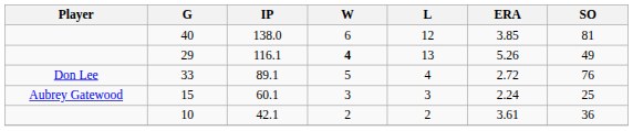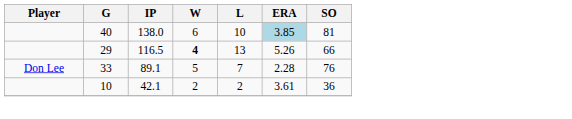 <table class="wikitable sortable">
 <tr>
 <th bgcolor="#DDDDFF" width="16%">Player</th>
 <th bgcolor="#DDDDFF" width="9%">G</th>
 <th bgcolor="#DDDDFF" width="9%">IP</th>
 <th bgcolor="#DDDDFF" width="9%">W</th>
 <th bgcolor="#DDDDFF" width="9%">L</th>
 <th bgcolor="#DDDDFF" width="9%">ERA</th>
 <th bgcolor="#DDDDFF" width="9%">SO</th>
 </tr>
 <tr align="center">
 <td></td>
 <td>40</td>
 <td>138.0</td>
 <td>6</td>
-<td>12</td>
-<td>3.85</td>
+<td>10</td>
+<td style="background: lightblue;">3.85</td>
 <td>81</td>
 </tr>
 <tr align="center">
 <td></td>
 <td>29</td>
-<td>116.1</td>
+<td>116.5</td>
 <td><strong>4</strong></td>
 <td>13</td>
 <td>5.26</td>
-<td>49</td>
+<td>66</td>
 </tr>
 <tr align="center">
 <td><a href='#'>Don Lee</a></td>
 <td>33</td>
 <td>89.1</td>
 <td>5</td>
-<td>4</td>
-<td>2.72</td>
+<td>7</td>
+<td>2.28</td>
 <td>76</td>
-</tr>
-<tr align=center>
-<td><a href='#'>Aubrey Gatewood</a></td>
-<td>15</td>
-<td>60.1</td>
-<td>3</td>
-<td>3</td>
-<td>2.24</td>
-<td>25</td>
 </tr>
 <tr align=center>
 <td></td>
 <td>10</td>
 <td>42.1</td>
 <td>2</td>
 <td>2</td>
 <td>3.61</td>
 <td>36</td>
 </tr>
 <tr align="center">
 </tr>
 </table>
